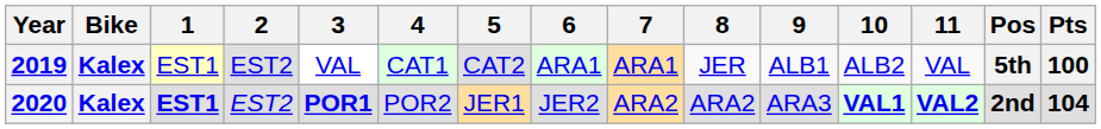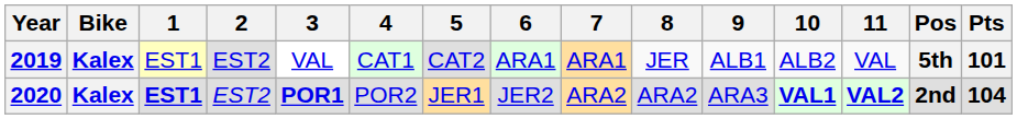 <table class="wikitable" style="text-align:center;">
 <tr>
 <th>Year</th>
 <th>Bike</th>
 <th>1</th>
 <th>2</th>
 <th>3</th>
 <th>4</th>
 <th>5</th>
 <th>6</th>
 <th>7</th>
 <th>8</th>
 <th>9</th>
 <th>10</th>
 <th>11</th>
 <th>Pos</th>
 <th>Pts</th>
 </tr>
 <tr>
 <th><a href='#'>2019</a></th>
 <th><a href='#'>Kalex</a></th>
 <td style="background:#ffffbf;"><a href='#'>EST1</a><br></td>
 <td style="background:#dfdfdf;"><a href='#'>EST2</a><br></td>
 <td style="background:#ffffff;"><a href='#'>VAL</a><br></td>
 <td style="background:#dfffdf;"><a href='#'>CAT1</a><br></td>
 <td style="background:#dfdfdf;"><a href='#'>CAT2</a><br></td>
 <td style="background:#dfffdf;"><a href='#'>ARA1</a><br></td>
 <td style="background:#ffdf9f;"><a href='#'>ARA1</a><br></td>
 <td><a href='#'>JER</a></td>
 <td><a href='#'>ALB1</a></td>
 <td><a href='#'>ALB2</a></td>
 <td><a href='#'>VAL</a></td>
 <th>5th</th>
-<th>100</th>
+<th>101</th>
 </tr>
 <tr>
 <th><a href='#'>2020</a></th>
 <th><a href='#'>Kalex</a></th>
 <td style="background:#dfdfdf;"><strong><a href='#'>EST1</a></strong><br></td>
 <td style="background:#dfdfdf;"><em><a href='#'>EST2</a></em><br></td>
 <td style="background:#dfdfdf;"><strong><a href='#'>POR1</a><br></strong></td>
 <td style="background:#dfdfdf;"><a href='#'>POR2</a><br></td>
 <td style="background:#ffdf9f;"><a href='#'>JER1</a><br></td>
 <td style="background:#dfdfdf;"><a href='#'>JER2</a><br></td>
 <td style="background:#ffdf9f;"><a href='#'>ARA2</a><br></td>
 <td style="background:#dfdfdf;"><a href='#'>ARA2</a><br></td>
 <td style="background:#dfdfdf;"><a href='#'>ARA3</a><br></td>
 <td style="background:#dfffdf;"><strong><a href='#'>VAL1</a></strong><br></td>
 <td style="background:#dfffdf;"><strong><a href='#'>VAL2</a></strong><br></td>
 <th style="background:#dfdfdf;">2nd</th>
 <th style="background:#dfdfdf;">104</th>
 </tr>
 </table>
